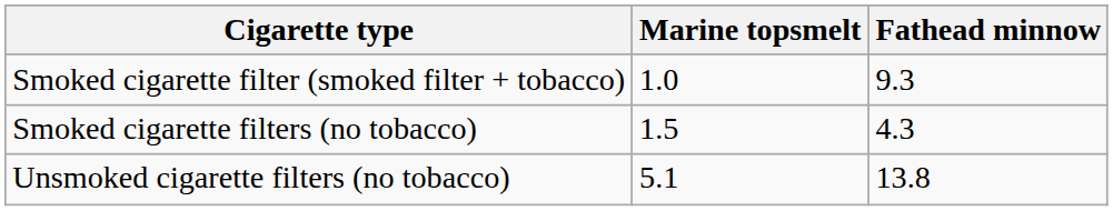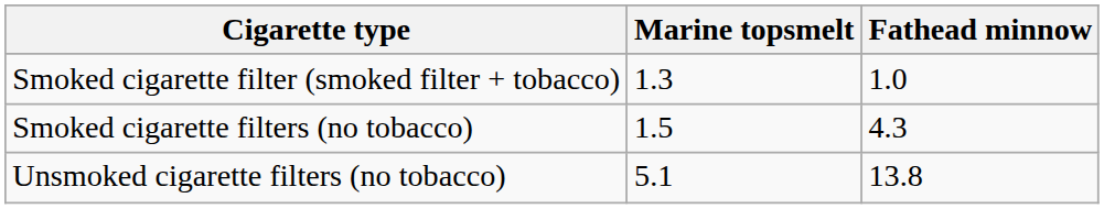 <table class="wikitable">
 <tr>
 <th>Cigarette type</th>
 <th>Marine topsmelt</th>
 <th>Fathead minnow</th>
 </tr>
 <tr>
 <td>Smoked cigarette filter (smoked filter + tobacco)</td>
+<td>1.3</td>
 <td>1.0</td>
-<td>9.3</td>
 </tr>
 <tr>
 <td>Smoked cigarette filters (no tobacco)</td>
 <td>1.5</td>
 <td>4.3</td>
 </tr>
 <tr>
 <td>Unsmoked cigarette filters (no tobacco)</td>
 <td>5.1</td>
 <td>13.8</td>
 </tr>
 </table>
